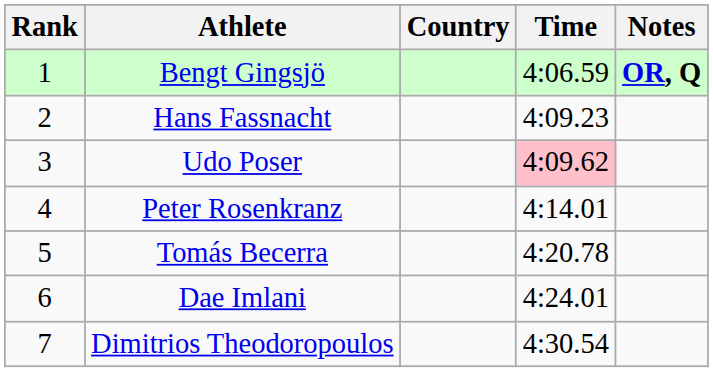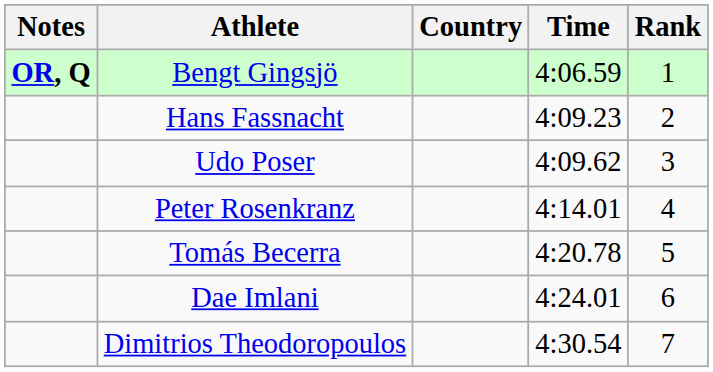 <table class="wikitable sortable" style="text-align:center">
 <tr>
-<th>Rank</th>
+<th>Notes</th>
 <th>Athlete</th>
 <th>Country</th>
 <th>Time</th>
-<th>Notes</th>
+<th>Rank</th>
 </tr>
 <tr bgcolor=ccffcc>
-<td>1</td>
+<td><strong><a href='#'>OR</a>, Q</strong></td>
 <td><a href='#'>Bengt Gingsjö</a></td>
 <td align=left></td>
 <td>4:06.59</td>
-<td><strong><a href='#'>OR</a>, Q</strong></td>
+<td>1</td>
 </tr>
 <tr>
-<td>2</td>
+<td><strong>  </strong></td>
 <td><a href='#'>Hans Fassnacht</a></td>
 <td align=left></td>
 <td>4:09.23</td>
-<td><strong>  </strong></td>
+<td>2</td>
 </tr>
 <tr>
-<td>3</td>
+<td><strong> </strong></td>
 <td><a href='#'>Udo Poser</a></td>
 <td align=left></td>
-<td style="background: pink;">4:09.62</td>
-<td><strong> </strong></td>
+<td>4:09.62</td>
+<td>3</td>
 </tr>
 <tr>
-<td>4</td>
+<td><strong> </strong></td>
 <td><a href='#'>Peter Rosenkranz</a></td>
 <td align=left></td>
 <td>4:14.01</td>
-<td><strong> </strong></td>
+<td>4</td>
 </tr>
 <tr>
-<td>5</td>
+<td><strong> </strong></td>
 <td><a href='#'>Tomás Becerra</a></td>
 <td align=left></td>
 <td>4:20.78</td>
-<td><strong> </strong></td>
+<td>5</td>
 </tr>
 <tr>
-<td>6</td>
+<td><strong> </strong></td>
 <td><a href='#'>Dae Imlani</a></td>
 <td align=left></td>
 <td>4:24.01</td>
-<td><strong> </strong></td>
+<td>6</td>
 </tr>
 <tr>
-<td>7</td>
+<td><strong> </strong></td>
 <td><a href='#'>Dimitrios Theodoropoulos</a></td>
 <td align=left></td>
 <td>4:30.54</td>
-<td><strong> </strong></td>
+<td>7</td>
 </tr>
 </table>
